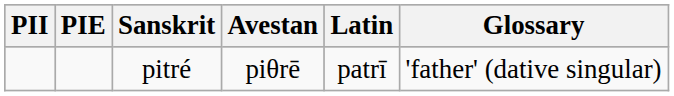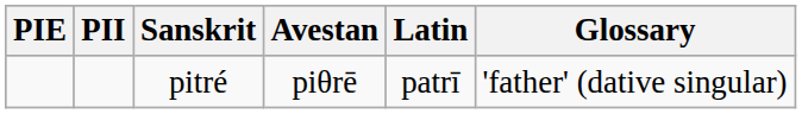 <table class="wikitable" style="text-align: center;">
 <tr>
+<th>PIE</th>
 <th>PII</th>
-<th>PIE</th>
 <th>Sanskrit</th>
 <th>Avestan</th>
 <th>Latin</th>
 <th>Glossary</th>
 </tr>
 <tr>
 <td></td>
 <td></td>
 <td>pitré</td>
 <td>piθrē</td>
 <td>patrī</td>
 <td>'father' (dative singular)</td>
 </tr>
 </table>
